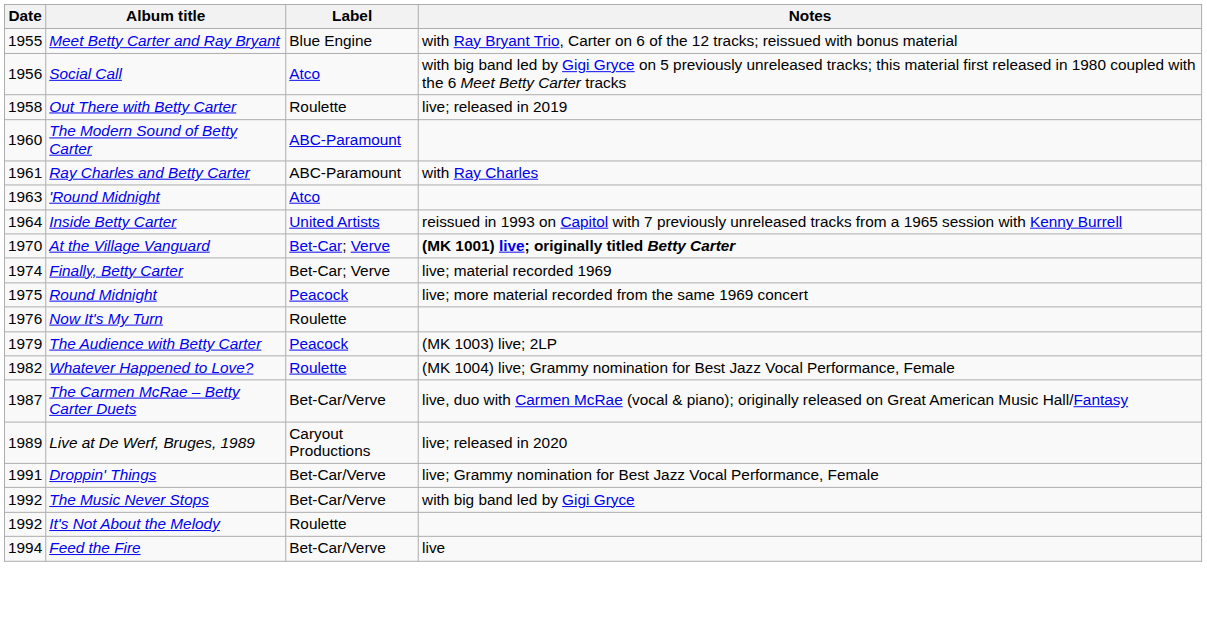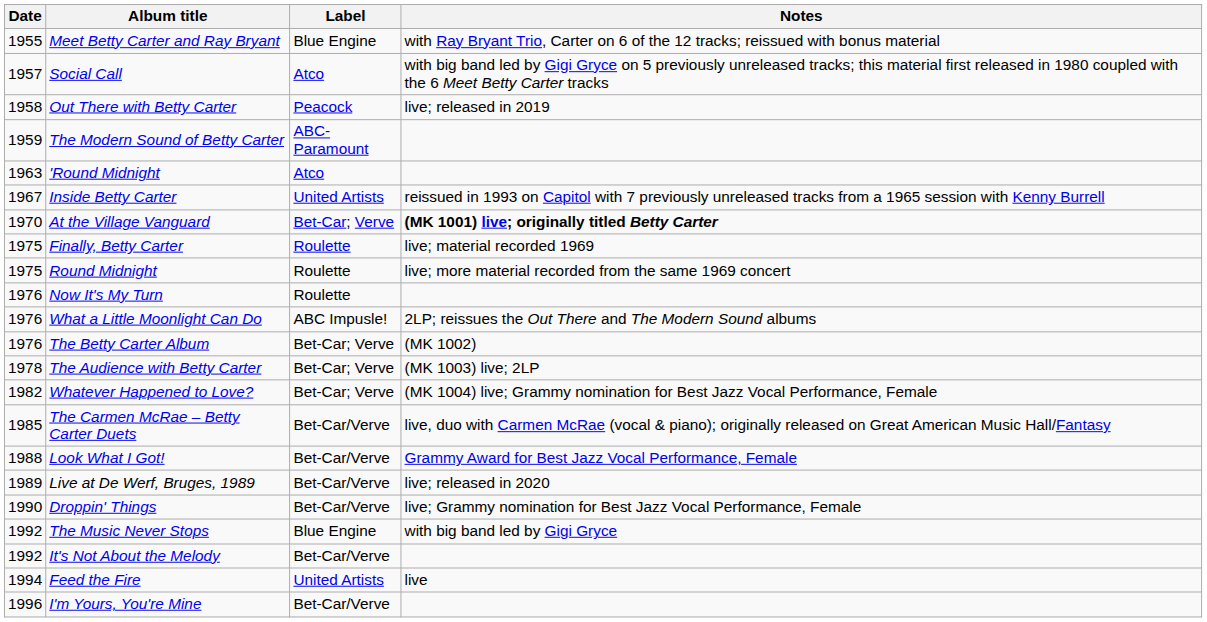 <table class="wikitable sortable">
 <tr>
 <th scope="col">Date</th>
 <th scope="col">Album title</th>
 <th scope="col">Label</th>
 <th scope="col" class="unsortable">Notes</th>
 </tr>
 <tr>
 <td>1955</td>
 <td><em><a href='#'>Meet Betty Carter and Ray Bryant</a></em></td>
 <td>Blue Engine</td>
 <td>with <a href='#'>Ray Bryant Trio</a>, Carter on 6 of the 12 tracks; reissued with bonus material</td>
 </tr>
 <tr>
-<td>1956</td>
+<td>1957</td>
 <td><em><a href='#'>Social Call</a></em></td>
 <td><a href='#'>Atco</a></td>
 <td>with big band led by <a href='#'>Gigi Gryce</a> on 5 previously unreleased tracks; this material first released in 1980 coupled with the 6 <em>Meet Betty Carter</em> tracks</td>
 </tr>
 <tr>
 <td>1958</td>
 <td><em><a href='#'>Out There with Betty Carter</a></em></td>
-<td>Roulette</td>
+<td><a href='#'>Peacock</a></td>
 <td>live; released in 2019</td>
 </tr>
 <tr>
-<td>1960</td>
+<td>1959</td>
 <td><em><a href='#'>The Modern Sound of Betty Carter</a></em></td>
 <td><a href='#'>ABC-Paramount</a></td>
 <td></td>
-</tr>
-<tr>
-<td>1961</td>
-<td><em><a href='#'>Ray Charles and Betty Carter</a></em></td>
-<td>ABC-Paramount</td>
-<td>with <a href='#'>Ray Charles</a></td>
 </tr>
 <tr>
 <td>1963</td>
 <td><em><a href='#'>'Round Midnight</a></em></td>
 <td><a href='#'>Atco</a></td>
 <td></td>
 </tr>
 <tr>
-<td>1964</td>
+<td>1967</td>
 <td><em><a href='#'>Inside Betty Carter</a></em></td>
 <td><a href='#'>United Artists</a></td>
 <td>reissued in 1993 on <a href='#'>Capitol</a> with 7 previously unreleased tracks from a 1965 session with <a href='#'>Kenny Burrell</a></td>
 </tr>
 <tr>
 <td>1970</td>
 <td><em><a href='#'>At the Village Vanguard</a></em></td>
 <td><a href='#'>Bet-Car</a>; <a href='#'>Verve</a></td>
 <td><strong>(MK 1001) <a href='#'>live</a>; originally titled <em>Betty Carter</em></strong></td>
 </tr>
 <tr>
-<td>1974</td>
+<td>1975</td>
 <td><em><a href='#'>Finally, Betty Carter</a></em></td>
-<td>Bet-Car; Verve</td>
+<td><a href='#'>Roulette</a></td>
 <td>live; material recorded 1969</td>
 </tr>
 <tr>
 <td>1975</td>
 <td><em><a href='#'>Round Midnight</a></em></td>
-<td><a href='#'>Peacock</a></td>
+<td>Roulette</td>
 <td>live; more material recorded from the same 1969 concert</td>
 </tr>
 <tr>
 <td>1976</td>
 <td><em><a href='#'>Now It's My Turn</a></em></td>
 <td>Roulette</td>
 <td></td>
 </tr>
 <tr>
-<td>1979</td>
+<td>1976</td>
+<td><em><a href='#'>What a Little Moonlight Can Do</a></em></td>
+<td>ABC Impusle!</td>
+<td>2LP; reissues the <em>Out There</em> and <em>The Modern Sound</em> albums</td>
+</tr>
+<tr>
+<td>1976</td>
+<td><em><a href='#'>The Betty Carter Album</a></em></td>
+<td>Bet-Car; Verve</td>
+<td>(MK 1002)</td>
+</tr>
+<tr>
+<td>1978</td>
 <td><em><a href='#'>The Audience with Betty Carter</a></em></td>
-<td><a href='#'>Peacock</a></td>
+<td>Bet-Car; Verve</td>
 <td>(MK 1003) live; 2LP</td>
 </tr>
 <tr>
 <td>1982</td>
 <td><em><a href='#'>Whatever Happened to Love?</a></em></td>
-<td><a href='#'>Roulette</a></td>
+<td>Bet-Car; Verve</td>
 <td>(MK 1004) live; Grammy nomination for Best Jazz Vocal Performance, Female</td>
 </tr>
 <tr>
-<td>1987</td>
+<td>1985</td>
 <td><em><a href='#'>The Carmen McRae – Betty Carter Duets</a></em></td>
 <td>Bet-Car/Verve</td>
 <td>live, duo with <a href='#'>Carmen McRae</a> (vocal & piano); originally released on Great American Music Hall/<a href='#'>Fantasy</a></td>
 </tr>
 <tr>
+<td>1988</td>
+<td><em><a href='#'>Look What I Got!</a></em></td>
+<td>Bet-Car/Verve</td>
+<td><a href='#'>Grammy Award for Best Jazz Vocal Performance, Female</a></td>
+</tr>
+<tr>
 <td>1989</td>
 <td><em>Live at De Werf, Bruges, 1989</em></td>
-<td>Caryout Productions</td>
+<td>Bet-Car/Verve</td>
 <td>live; released in 2020</td>
 </tr>
 <tr>
-<td>1991</td>
+<td>1990</td>
 <td><em><a href='#'>Droppin' Things</a></em></td>
 <td>Bet-Car/Verve</td>
 <td>live; Grammy nomination for Best Jazz Vocal Performance, Female</td>
 </tr>
 <tr>
 <td>1992</td>
 <td><em><a href='#'>The Music Never Stops</a></em></td>
-<td>Bet-Car/Verve</td>
+<td>Blue Engine</td>
 <td>with big band led by <a href='#'>Gigi Gryce</a></td>
 </tr>
 <tr>
 <td>1992</td>
 <td><em><a href='#'>It's Not About the Melody</a></em></td>
-<td>Roulette</td>
+<td>Bet-Car/Verve</td>
 <td></td>
 </tr>
 <tr>
 <td>1994</td>
 <td><em><a href='#'>Feed the Fire</a></em></td>
-<td>Bet-Car/Verve</td>
+<td><a href='#'>United Artists</a></td>
 <td>live</td>
 </tr>
+<tr>
+<td>1996</td>
+<td><em><a href='#'>I'm Yours, You're Mine</a></em></td>
+<td>Bet-Car/Verve</td>
+<td></td>
+</tr>
 </table>
